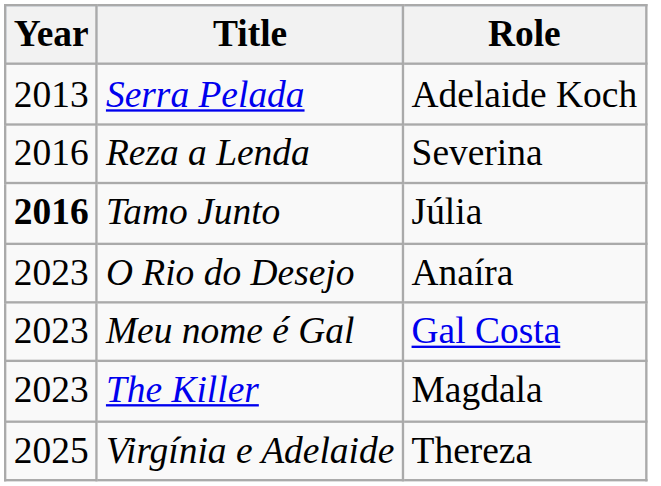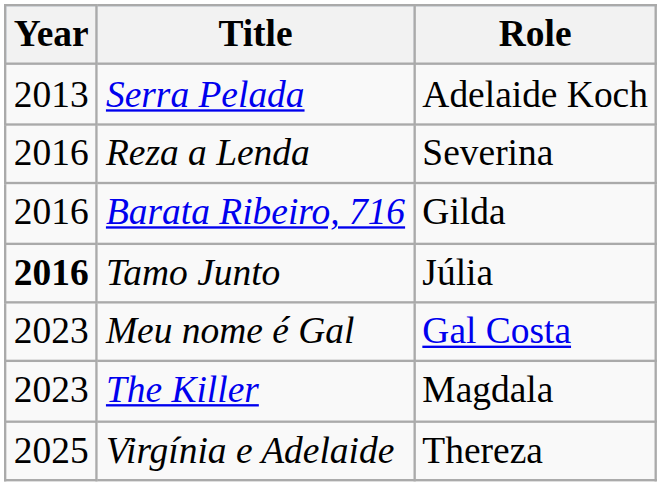 <table class="wikitable">
 <tr style="background:#b0c4de; text-align:center;">
 <th>Year</th>
 <th>Title</th>
 <th>Role</th>
 </tr>
 <tr>
 <td>2013</td>
 <td><em><a href='#'>Serra Pelada</a></em></td>
 <td>Adelaide Koch</td>
 </tr>
 <tr>
 <td>2016</td>
 <td><em>Reza a Lenda</em></td>
 <td>Severina</td>
 </tr>
 <tr>
+<td>2016</td>
+<td><em><a href='#'>Barata Ribeiro, 716</a></em></td>
+<td>Gilda</td>
+</tr>
+<tr>
 <td><strong>2016</strong></td>
 <td><em>Tamo Junto</em></td>
 <td>Júlia</td>
-</tr>
-<tr>
-<td>2023</td>
-<td><em>O Rio do Desejo</em></td>
-<td>Anaíra</td>
 </tr>
 <tr>
 <td>2023</td>
 <td><em>Meu nome é Gal</em></td>
 <td><a href='#'>Gal Costa</a></td>
 </tr>
 <tr>
 <td>2023</td>
 <td><em><a href='#'>The Killer</a></em></td>
 <td>Magdala</td>
 </tr>
 <tr>
 <td>2025</td>
 <td><em>Virgínia e Adelaide</em></td>
 <td>Thereza</td>
 </tr>
 </table>
